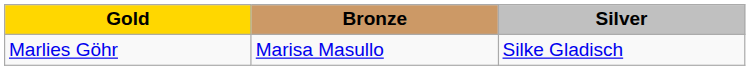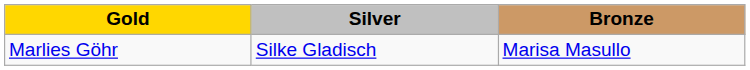 <table class="wikitable" style="text-align:left">
 <tr align="center">
 <td width=200 bgcolor=gold><strong>Gold</strong></td>
+<td width=200 bgcolor=silver><strong>Silver</strong></td>
 <td width=200 bgcolor=CC9966><strong>Bronze</strong></td>
-<td width=200 bgcolor=silver><strong>Silver</strong></td>
 </tr>
 <tr>
 <td><a href='#'>Marlies Göhr</a><br><em></em></td>
+<td><a href='#'>Silke Gladisch</a><br><em></em></td>
 <td><a href='#'>Marisa Masullo</a><br><em></em></td>
-<td><a href='#'>Silke Gladisch</a><br><em></em></td>
 </tr>
 </table>
